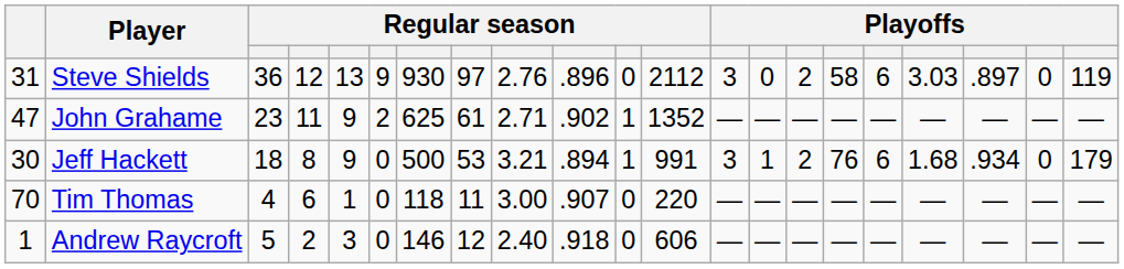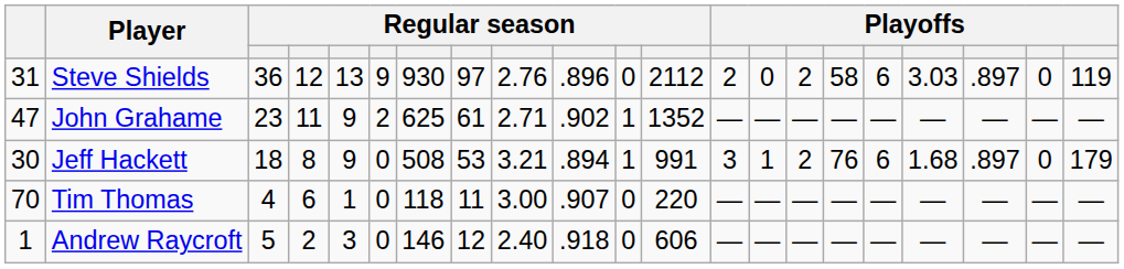 <table class="wikitable plainrowheaders" style="text-align:center;">
 <tr>
 <th scope="col" rowspan="2"></th>
 <th scope="col" rowspan="2">Player</th>
 <th scope=colgroup colspan=10>Regular season</th>
 <th scope=colgroup colspan=9>Playoffs</th>
 </tr>
 <tr>
 <th scope="col"></th>
 <th scope="col"></th>
 <th scope="col"></th>
 <th scope="col"></th>
 <th scope="col"></th>
 <th scope="col"></th>
 <th scope="col"></th>
 <th scope="col"></th>
 <th scope="col"></th>
 <th scope="col"></th>
 <th scope="col"></th>
 <th scope="col"></th>
 <th scope="col"></th>
 <th scope="col"></th>
 <th scope="col"></th>
 <th scope="col"></th>
 <th scope="col"></th>
 <th scope="col"></th>
 <th scope="col"></th>
 </tr>
 <tr>
 <td scope="row">31</td>
 <td align="left"><a href='#'>Steve Shields</a></td>
 <td>36</td>
 <td>12</td>
 <td>13</td>
 <td>9</td>
 <td>930</td>
 <td>97</td>
 <td>2.76</td>
 <td>.896</td>
 <td>0</td>
 <td>2112</td>
-<td>3</td>
+<td>2</td>
 <td>0</td>
 <td>2</td>
 <td>58</td>
 <td>6</td>
 <td>3.03</td>
 <td>.897</td>
 <td>0</td>
 <td>119</td>
 </tr>
 <tr>
 <td scope="row">47</td>
 <td align="left"><a href='#'>John Grahame</a></td>
 <td>23</td>
 <td>11</td>
 <td>9</td>
 <td>2</td>
 <td>625</td>
 <td>61</td>
 <td>2.71</td>
 <td>.902</td>
 <td>1</td>
 <td>1352</td>
 <td>—</td>
 <td>—</td>
 <td>—</td>
 <td>—</td>
 <td>—</td>
 <td>—</td>
 <td>—</td>
 <td>—</td>
 <td>—</td>
 </tr>
 <tr>
 <td scope="row">30</td>
 <td align="left"><a href='#'>Jeff Hackett</a></td>
 <td>18</td>
 <td>8</td>
 <td>9</td>
 <td>0</td>
-<td>500</td>
+<td>508</td>
 <td>53</td>
 <td>3.21</td>
 <td>.894</td>
 <td>1</td>
 <td>991</td>
 <td>3</td>
 <td>1</td>
 <td>2</td>
 <td>76</td>
 <td>6</td>
 <td>1.68</td>
-<td>.934</td>
+<td>.897</td>
 <td>0</td>
 <td>179</td>
 </tr>
 <tr>
 <td scope="row">70</td>
 <td align="left"><a href='#'>Tim Thomas</a></td>
 <td>4</td>
 <td>6</td>
 <td>1</td>
 <td>0</td>
 <td>118</td>
 <td>11</td>
 <td>3.00</td>
 <td>.907</td>
 <td>0</td>
 <td>220</td>
 <td>—</td>
 <td>—</td>
 <td>—</td>
 <td>—</td>
 <td>—</td>
 <td>—</td>
 <td>—</td>
 <td>—</td>
 <td>—</td>
 </tr>
 <tr>
 <td scope="row">1</td>
 <td align="left"><a href='#'>Andrew Raycroft</a></td>
 <td>5</td>
 <td>2</td>
 <td>3</td>
 <td>0</td>
 <td>146</td>
 <td>12</td>
 <td>2.40</td>
 <td>.918</td>
 <td>0</td>
 <td>606</td>
 <td>—</td>
 <td>—</td>
 <td>—</td>
 <td>—</td>
 <td>—</td>
 <td>—</td>
 <td>—</td>
 <td>—</td>
 <td>—</td>
 </tr>
 </table>
